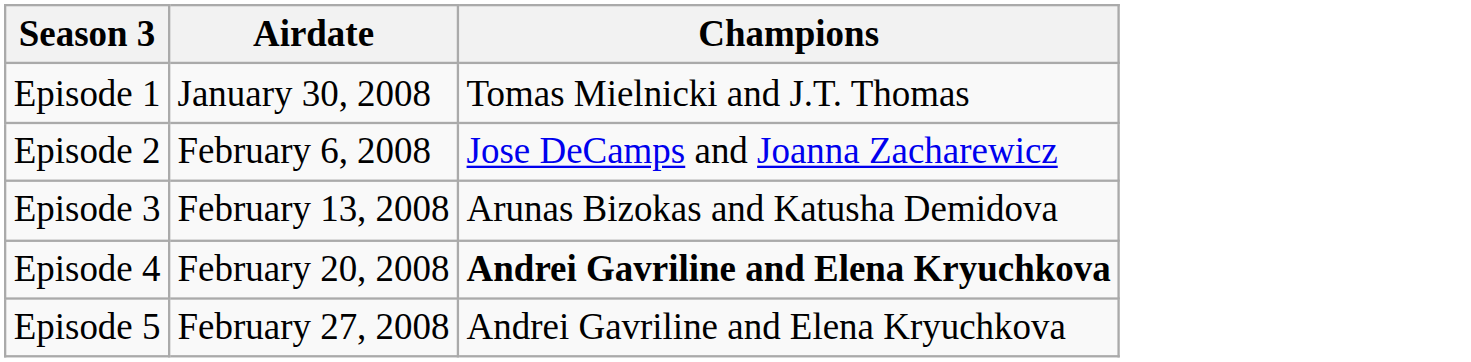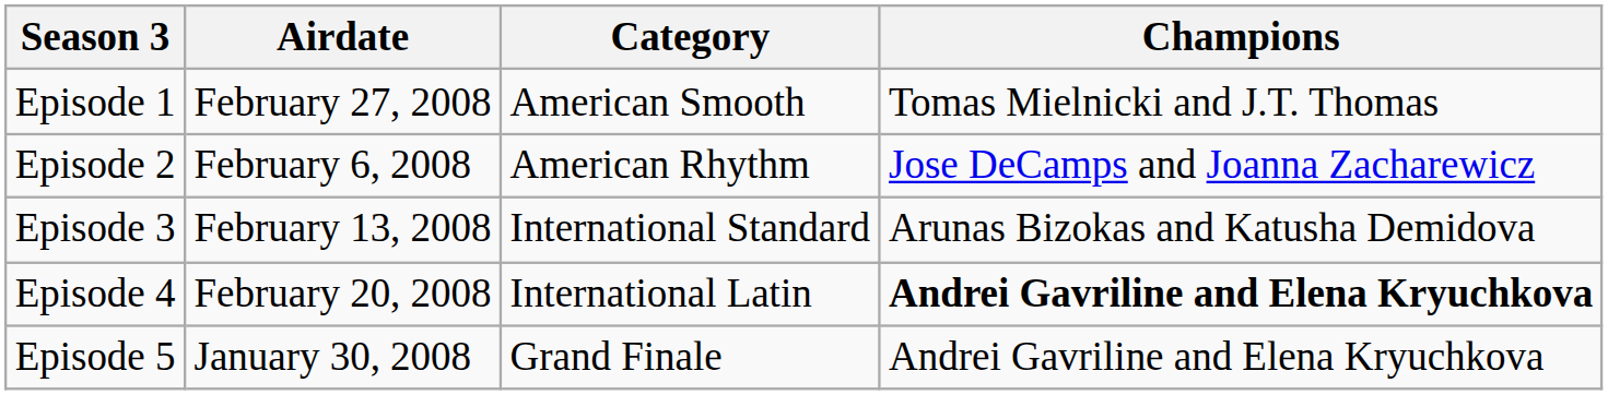 <table class="wikitable">
 <tr>
 <th>Season 3</th>
 <th>Airdate</th>
+<th>Category</th>
 <th>Champions</th>
 </tr>
 <tr>
 <td>Episode 1</td>
-<td>January 30, 2008</td>
+<td>February 27, 2008</td>
+<td>American Smooth</td>
 <td>Tomas Mielnicki and J.T. Thomas</td>
 </tr>
 <tr>
 <td>Episode 2</td>
 <td>February 6, 2008</td>
+<td>American Rhythm</td>
 <td><a href='#'>Jose DeCamps</a> and <a href='#'>Joanna Zacharewicz</a></td>
 </tr>
 <tr>
 <td>Episode 3</td>
 <td>February 13, 2008</td>
+<td>International Standard</td>
 <td>Arunas Bizokas and Katusha Demidova</td>
 </tr>
 <tr>
 <td>Episode 4</td>
 <td>February 20, 2008</td>
+<td>International Latin</td>
 <td><strong>Andrei Gavriline and Elena Kryuchkova</strong></td>
 </tr>
 <tr>
 <td>Episode 5</td>
-<td>February 27, 2008</td>
+<td>January 30, 2008</td>
+<td>Grand Finale</td>
 <td>Andrei Gavriline and Elena Kryuchkova</td>
 </tr>
 </table>
